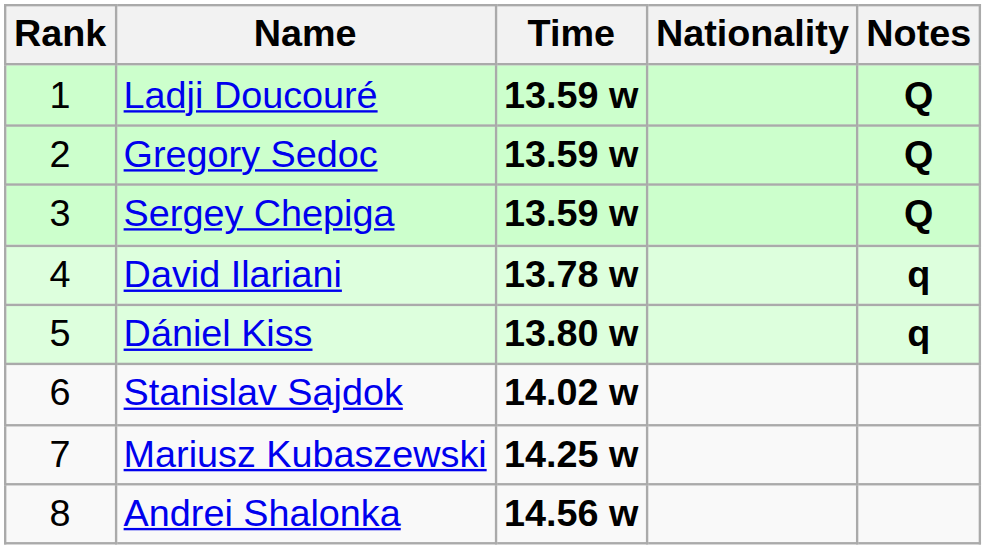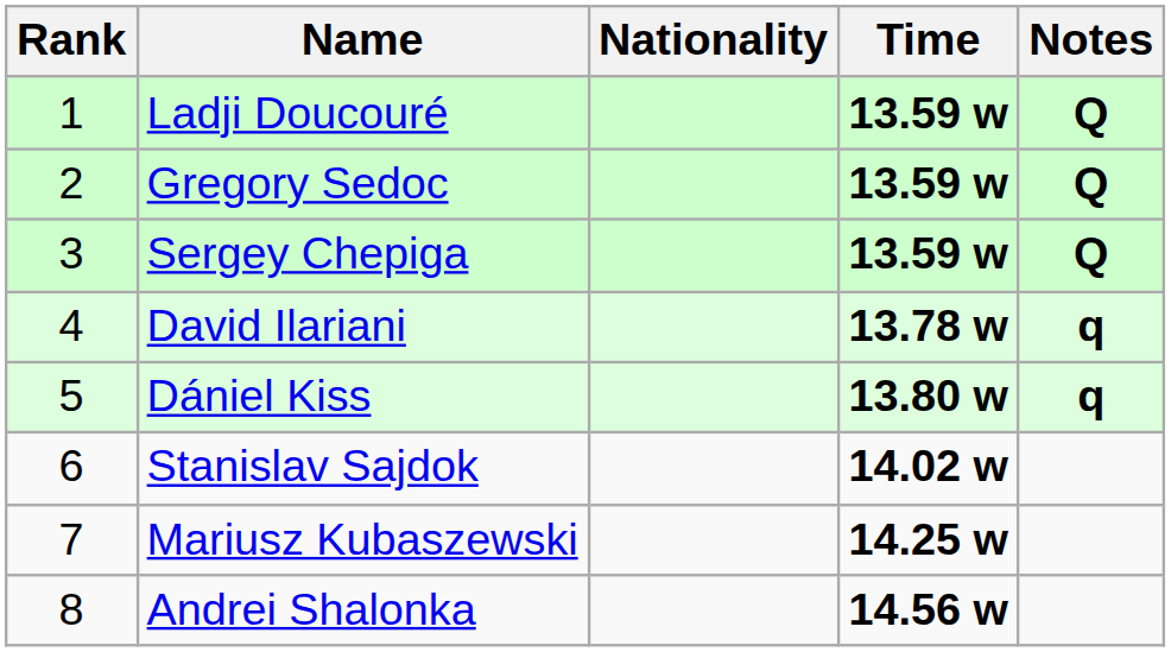 <table class="wikitable sortable" style="text-align:center">
 <tr>
 <th>Rank</th>
 <th>Name</th>
+<th>Nationality</th>
 <th>Time</th>
-<th>Nationality</th>
 <th>Notes</th>
 </tr>
 <tr bgcolor=ccffcc>
 <td>1</td>
 <td align=left><a href='#'>Ladji Doucouré</a></td>
+<td align=left></td>
 <td><strong>13.59</strong> <strong>w</strong></td>
-<td align=left></td>
 <td><strong>Q</strong></td>
 </tr>
 <tr bgcolor=ccffcc>
 <td>2</td>
 <td align=left><a href='#'>Gregory Sedoc</a></td>
+<td align=left></td>
 <td><strong>13.59</strong> <strong>w</strong></td>
-<td align=left></td>
 <td><strong>Q</strong></td>
 </tr>
 <tr bgcolor=ccffcc>
 <td>3</td>
 <td align=left><a href='#'>Sergey Chepiga</a></td>
+<td align=left></td>
 <td><strong>13.59</strong> <strong>w</strong></td>
-<td align=left></td>
 <td><strong>Q</strong></td>
 </tr>
 <tr bgcolor=ddffdd>
 <td>4</td>
 <td align=left><a href='#'>David Ilariani</a></td>
+<td align=left></td>
 <td><strong>13.78</strong> <strong>w</strong></td>
-<td align=left></td>
 <td><strong>q</strong></td>
 </tr>
 <tr bgcolor=ddffdd>
 <td>5</td>
 <td align=left><a href='#'>Dániel Kiss</a></td>
+<td align=left></td>
 <td><strong>13.80</strong> <strong>w</strong></td>
-<td align=left></td>
 <td><strong>q</strong></td>
 </tr>
 <tr>
 <td>6</td>
 <td align=left><a href='#'>Stanislav Sajdok</a></td>
+<td align=left></td>
 <td><strong>14.02</strong> <strong>w</strong></td>
-<td align=left></td>
 <td></td>
 </tr>
 <tr>
 <td>7</td>
 <td align=left><a href='#'>Mariusz Kubaszewski</a></td>
+<td align=left></td>
 <td><strong>14.25</strong> <strong>w</strong></td>
-<td align=left></td>
 <td></td>
 </tr>
 <tr>
 <td>8</td>
 <td align=left><a href='#'>Andrei Shalonka</a></td>
+<td align=left></td>
 <td><strong>14.56</strong> <strong>w</strong></td>
-<td align=left></td>
 <td></td>
 </tr>
 </table>
